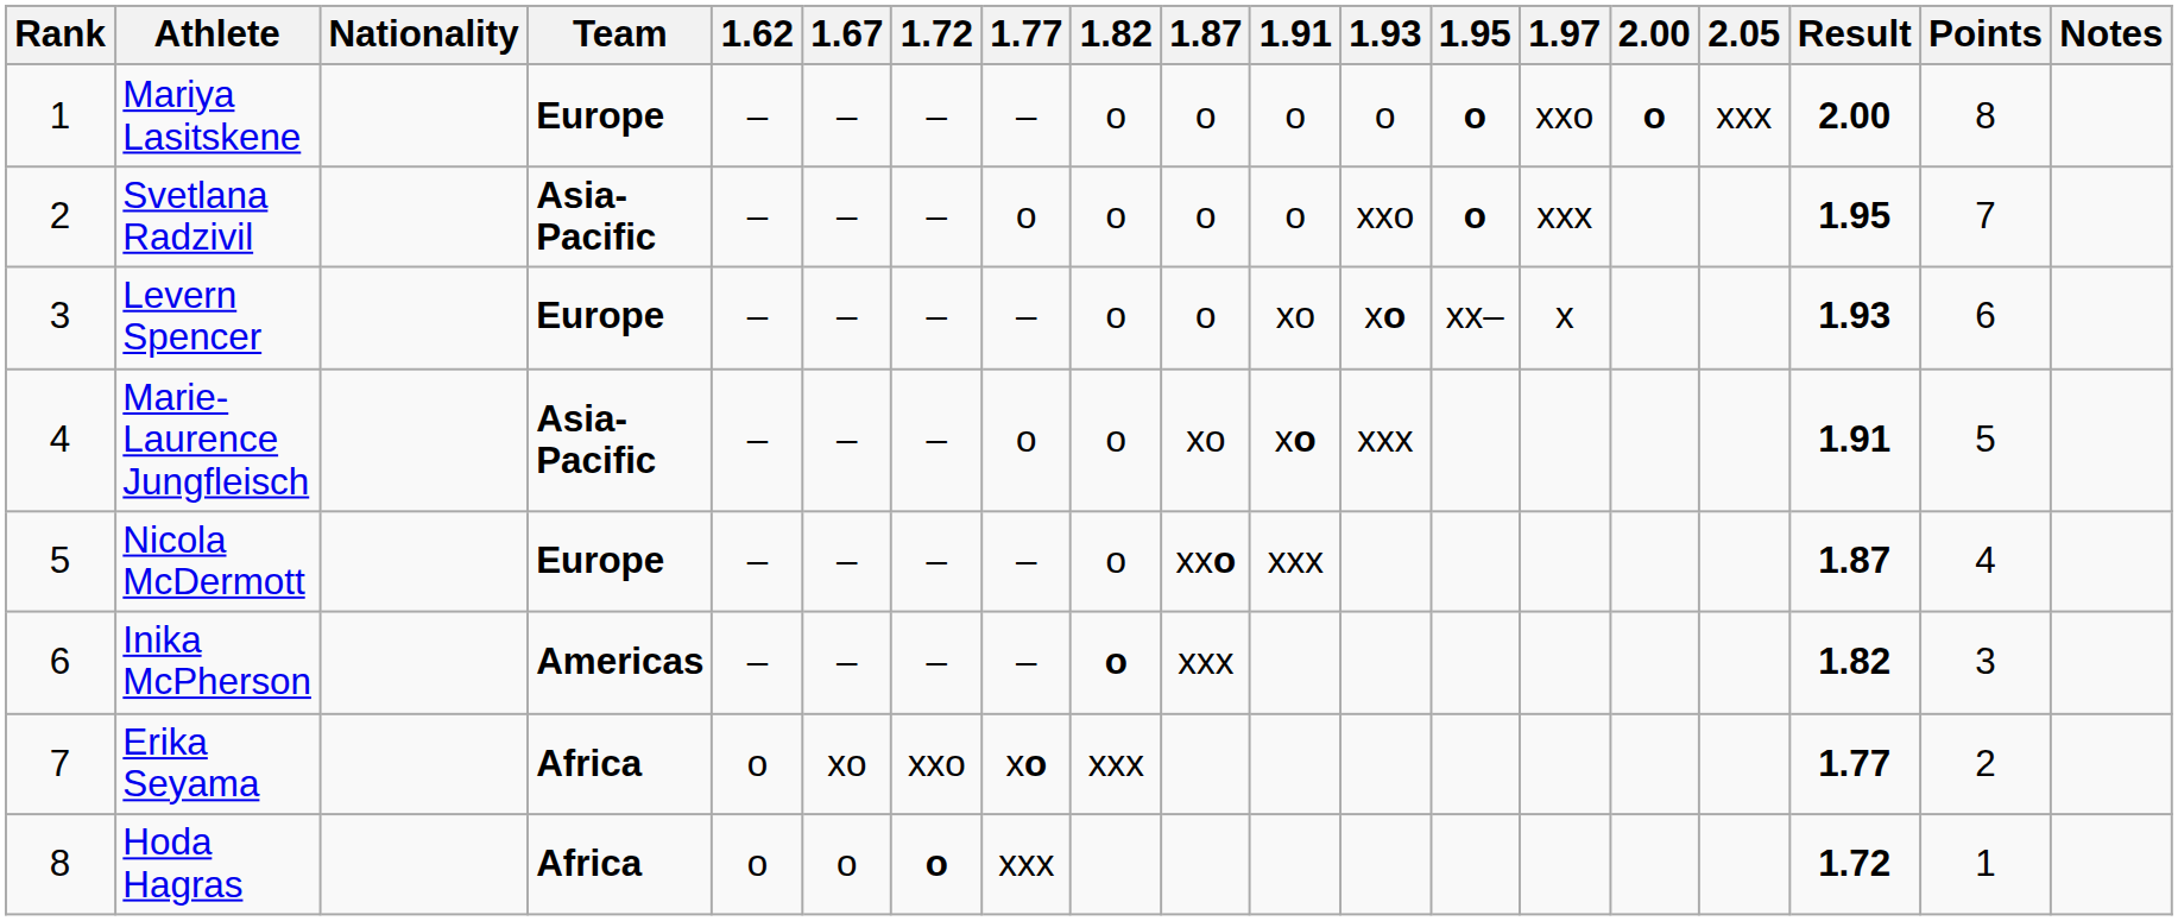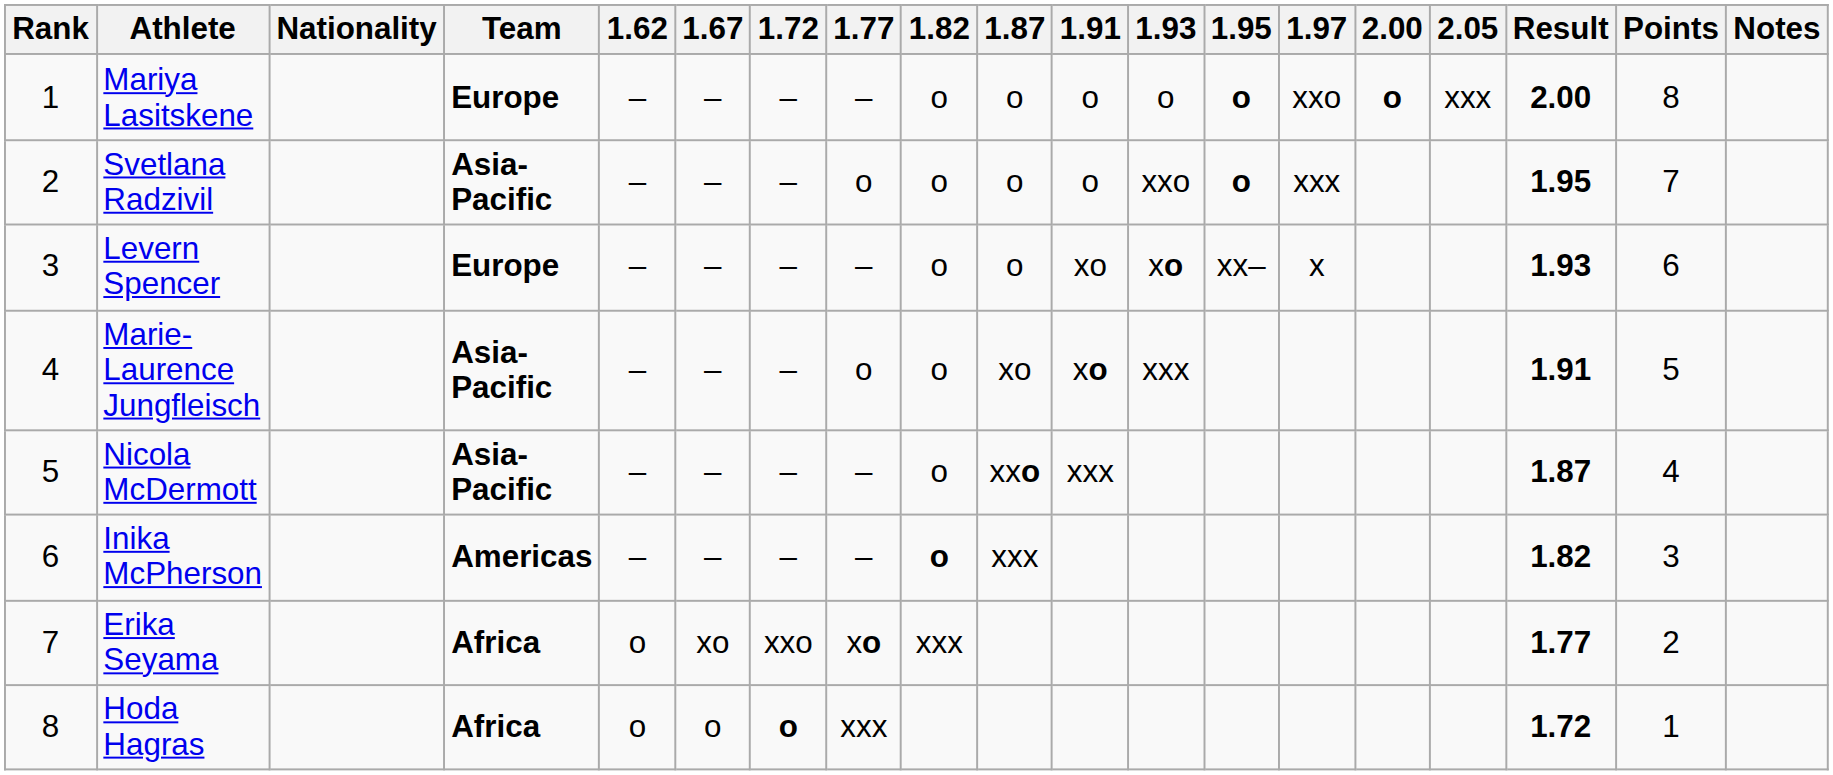 <table class="wikitable sortable" style="text-align:center">
 <tr>
 <th>Rank</th>
 <th>Athlete</th>
 <th>Nationality</th>
 <th>Team</th>
 <th>1.62</th>
 <th>1.67</th>
 <th>1.72</th>
 <th>1.77</th>
 <th>1.82</th>
 <th>1.87</th>
 <th>1.91</th>
 <th>1.93</th>
 <th>1.95</th>
 <th>1.97</th>
 <th>2.00</th>
 <th>2.05</th>
 <th>Result</th>
 <th>Points</th>
 <th>Notes</th>
 </tr>
 <tr>
 <td>1</td>
 <td align="left"><a href='#'>Mariya Lasitskene</a></td>
 <td align=left></td>
 <td align=left><strong>Europe</strong></td>
 <td>–</td>
 <td>–</td>
 <td>–</td>
 <td>–</td>
 <td>o</td>
 <td>o</td>
 <td>o</td>
 <td>o</td>
 <td><strong>o</strong></td>
 <td>xxo</td>
 <td><strong>o</strong></td>
 <td>xxx</td>
 <td><strong>2.00</strong></td>
 <td>8</td>
 <td></td>
 </tr>
 <tr>
 <td>2</td>
 <td align="left"><a href='#'>Svetlana Radzivil</a></td>
 <td align=left></td>
 <td align=left><strong>Asia-Pacific</strong></td>
 <td>–</td>
 <td>–</td>
 <td>–</td>
 <td>o</td>
 <td>o</td>
 <td>o</td>
 <td>o</td>
 <td>xxo</td>
 <td><strong>o</strong></td>
 <td>xxx</td>
 <td></td>
 <td></td>
 <td><strong>1.95</strong></td>
 <td>7</td>
 <td></td>
 </tr>
 <tr>
 <td>3</td>
 <td align="left"><a href='#'>Levern Spencer</a></td>
 <td align=left></td>
 <td align=left><strong>Europe</strong></td>
 <td>–</td>
 <td>–</td>
 <td>–</td>
 <td>–</td>
 <td>o</td>
 <td>o</td>
 <td>xo</td>
 <td>x<strong>o</strong></td>
 <td>xx–</td>
 <td>x</td>
 <td></td>
 <td></td>
 <td><strong>1.93</strong></td>
 <td>6</td>
 <td></td>
 </tr>
 <tr>
 <td>4</td>
 <td align="left"><a href='#'>Marie-Laurence Jungfleisch</a></td>
 <td align=left></td>
 <td align=left><strong>Asia-Pacific</strong></td>
 <td>–</td>
 <td>–</td>
 <td>–</td>
 <td>o</td>
 <td>o</td>
 <td>xo</td>
 <td>x<strong>o</strong></td>
 <td>xxx</td>
 <td></td>
 <td></td>
 <td></td>
 <td></td>
 <td><strong>1.91</strong></td>
 <td>5</td>
 <td></td>
 </tr>
 <tr>
 <td>5</td>
 <td align="left"><a href='#'>Nicola McDermott</a></td>
 <td align=left></td>
-<td align=left><strong>Europe</strong></td>
+<td align=left><strong>Asia-Pacific</strong></td>
 <td>–</td>
 <td>–</td>
 <td>–</td>
 <td>–</td>
 <td>o</td>
 <td>xx<strong>o</strong></td>
 <td>xxx</td>
 <td></td>
 <td></td>
 <td></td>
 <td></td>
 <td></td>
 <td><strong>1.87</strong></td>
 <td>4</td>
 <td></td>
 </tr>
 <tr>
 <td>6</td>
 <td align="left"><a href='#'>Inika McPherson</a></td>
 <td align=left></td>
 <td align=left><strong>Americas</strong></td>
 <td>–</td>
 <td>–</td>
 <td>–</td>
 <td>–</td>
 <td><strong>o</strong></td>
 <td>xxx</td>
 <td></td>
 <td></td>
 <td></td>
 <td></td>
 <td></td>
 <td></td>
 <td><strong>1.82</strong></td>
 <td>3</td>
 <td></td>
 </tr>
 <tr>
 <td>7</td>
 <td align="left"><a href='#'>Erika Seyama</a></td>
 <td align=left></td>
 <td align=left><strong>Africa</strong></td>
 <td>o</td>
 <td>xo</td>
 <td>xxo</td>
 <td>x<strong>o</strong></td>
 <td>xxx</td>
 <td></td>
 <td></td>
 <td></td>
 <td></td>
 <td></td>
 <td></td>
 <td></td>
 <td><strong>1.77</strong></td>
 <td>2</td>
 <td></td>
 </tr>
 <tr>
 <td>8</td>
 <td align="left"><a href='#'>Hoda Hagras</a></td>
 <td align=left></td>
 <td align=left><strong>Africa</strong></td>
 <td>o</td>
 <td>o</td>
 <td><strong>o</strong></td>
 <td>xxx</td>
 <td></td>
 <td></td>
 <td></td>
 <td></td>
 <td></td>
 <td></td>
 <td></td>
 <td></td>
 <td><strong>1.72</strong></td>
 <td>1</td>
 <td></td>
 </tr>
 </table>
